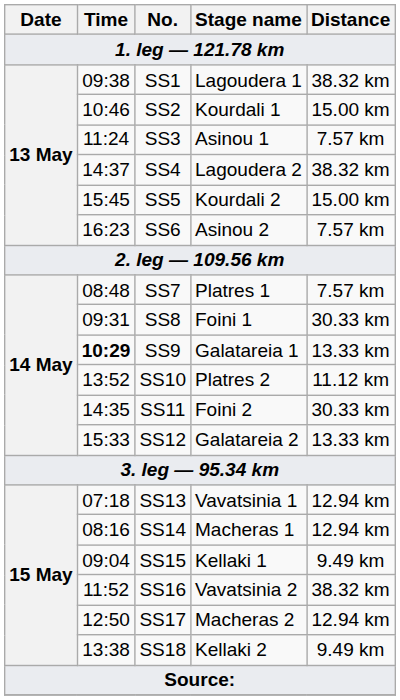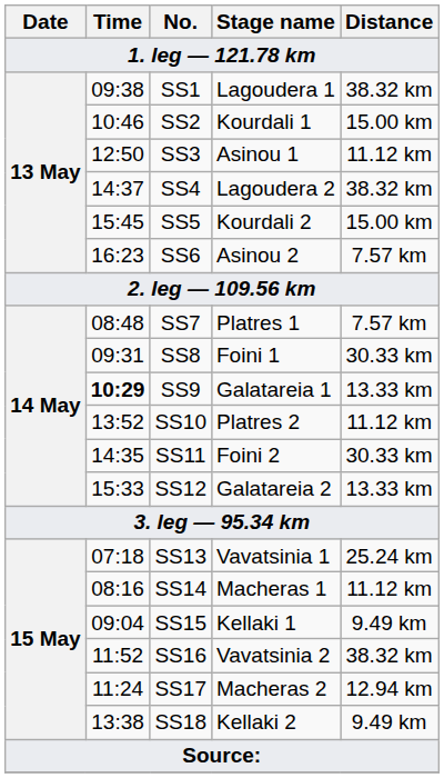 <table class="wikitable" style="font-size: 85%;">
 <tr>
 <th>Date</th>
 <th>Time</th>
 <th>No.</th>
 <th>Stage name</th>
 <th>Distance</th>
 </tr>
 <tr>
 <td style="background-color:#EAECF0; text-align:center" colspan="5"><strong><em>1. leg — 121.78 km</em></strong></td>
 </tr>
 <tr>
 <th rowspan="6">13 May</th>
 <td align="center">09:38</td>
 <td align="center">SS1</td>
 <td>Lagoudera 1</td>
 <td align="center">38.32 km</td>
 </tr>
 <tr>
 <td align="center">10:46</td>
 <td align="center">SS2</td>
 <td>Kourdali 1</td>
 <td align="center">15.00 km</td>
 </tr>
 <tr>
-<td align="center">11:24</td>
+<td align="center">12:50</td>
 <td align="center">SS3</td>
 <td>Asinou 1</td>
-<td align="center">7.57 km</td>
+<td align="center">11.12 km</td>
 </tr>
 <tr>
 <td align="center">14:37</td>
 <td align="center">SS4</td>
 <td>Lagoudera 2</td>
 <td align="center">38.32 km</td>
 </tr>
 <tr>
 <td align="center">15:45</td>
 <td align="center">SS5</td>
 <td>Kourdali 2</td>
 <td align="center">15.00 km</td>
 </tr>
 <tr>
 <td align="center">16:23</td>
 <td align="center">SS6</td>
 <td>Asinou 2</td>
 <td align="center">7.57 km</td>
 </tr>
 <tr>
 <td style="background-color:#EAECF0; text-align:center" colspan="5"><strong><em>2. leg — 109.56 km</em></strong></td>
 </tr>
 <tr>
 <th rowspan="6">14 May</th>
 <td align="center">08:48</td>
 <td align="center">SS7</td>
 <td>Platres 1</td>
 <td align="center">7.57 km</td>
 </tr>
 <tr>
 <td align="center">09:31</td>
 <td align="center">SS8</td>
 <td>Foini 1</td>
 <td align="center">30.33 km</td>
 </tr>
 <tr>
 <td align="center"><strong>10:29</strong></td>
 <td align="center">SS9</td>
 <td>Galatareia 1</td>
 <td align="center">13.33 km</td>
 </tr>
 <tr>
 <td align="center">13:52</td>
 <td align="center">SS10</td>
 <td>Platres 2</td>
 <td align="center">11.12 km</td>
 </tr>
 <tr>
 <td align="center">14:35</td>
 <td align="center">SS11</td>
 <td>Foini 2</td>
 <td align="center">30.33 km</td>
 </tr>
 <tr>
 <td align="center">15:33</td>
 <td align="center">SS12</td>
 <td>Galatareia 2</td>
 <td align="center">13.33 km</td>
 </tr>
 <tr>
 <td style="background-color:#EAECF0; text-align:center" colspan="5"><strong><em>3. leg — 95.34 km</em></strong></td>
 </tr>
 <tr>
 <th rowspan="6">15 May</th>
 <td align="center">07:18</td>
 <td align="center">SS13</td>
 <td>Vavatsinia 1</td>
-<td align="center">12.94 km</td>
+<td align="center">25.24 km</td>
 </tr>
 <tr>
 <td align="center">08:16</td>
 <td align="center">SS14</td>
 <td>Macheras 1</td>
-<td align="center">12.94 km</td>
+<td align="center">11.12 km</td>
 </tr>
 <tr>
 <td align="center">09:04</td>
 <td align="center">SS15</td>
 <td>Kellaki 1</td>
 <td align="center">9.49 km</td>
 </tr>
 <tr>
 <td align="center">11:52</td>
 <td align="center">SS16</td>
 <td>Vavatsinia 2</td>
 <td align="center">38.32 km</td>
 </tr>
 <tr>
-<td align="center">12:50</td>
+<td align="center">11:24</td>
 <td align="center">SS17</td>
 <td>Macheras 2</td>
 <td align="center">12.94 km</td>
 </tr>
 <tr>
 <td align="center">13:38</td>
 <td align="center">SS18</td>
 <td>Kellaki 2</td>
 <td align="center">9.49 km</td>
 </tr>
 <tr>
 <td style="background-color:#EAECF0; text-align:center" colspan="5"><strong>Source:</strong></td>
 </tr>
 <tr>
 </tr>
 </table>
